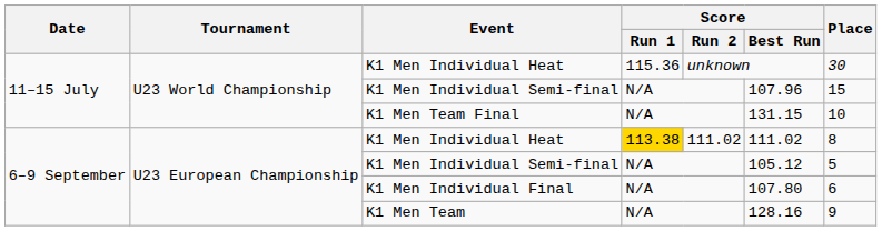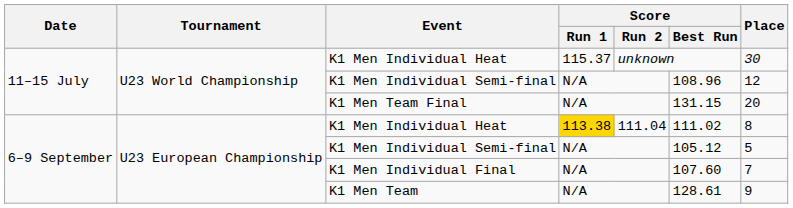 <table class="wikitable">
 <tr>
 <th rowspan="2">Date</th>
 <th rowspan="2">Tournament</th>
 <th rowspan="2">Event</th>
 <th colspan="3">Score</th>
 <th rowspan="2">Place</th>
 </tr>
 <tr>
 <th>Run 1</th>
 <th>Run 2</th>
 <th>Best Run</th>
 </tr>
 <tr>
 <td rowspan="3">11–15 July</td>
 <td rowspan="3">U23 World Championship</td>
 <td>K1 Men Individual Heat</td>
-<td>115.36</td>
+<td>115.37</td>
 <td colspan="2"><em>unknown</em></td>
 <td><em>30</em></td>
 </tr>
 <tr>
 <td>K1 Men Individual Semi-final</td>
 <td colspan="2">N/A</td>
-<td>107.96</td>
-<td>15</td>
+<td>108.96</td>
+<td>12</td>
 </tr>
 <tr>
 <td>K1 Men Team Final</td>
 <td colspan="2">N/A</td>
 <td>131.15</td>
-<td>10</td>
+<td>20</td>
 </tr>
 <tr>
 <td rowspan="4">6–9 September</td>
 <td rowspan="4">U23 European Championship</td>
 <td>K1 Men Individual Heat</td>
 <td style="background: gold;">113.38</td>
-<td>111.02</td>
+<td>111.04</td>
 <td>111.02</td>
 <td>8</td>
 </tr>
 <tr>
 <td>K1 Men Individual Semi-final</td>
 <td colspan="2">N/A</td>
 <td>105.12</td>
 <td>5</td>
 </tr>
 <tr>
 <td>K1 Men Individual Final</td>
 <td colspan="2">N/A</td>
-<td>107.80</td>
-<td>6</td>
+<td>107.60</td>
+<td>7</td>
 </tr>
 <tr>
 <td>K1 Men Team</td>
 <td colspan="2">N/A</td>
-<td>128.16</td>
+<td>128.61</td>
 <td>9</td>
 </tr>
 </table>
